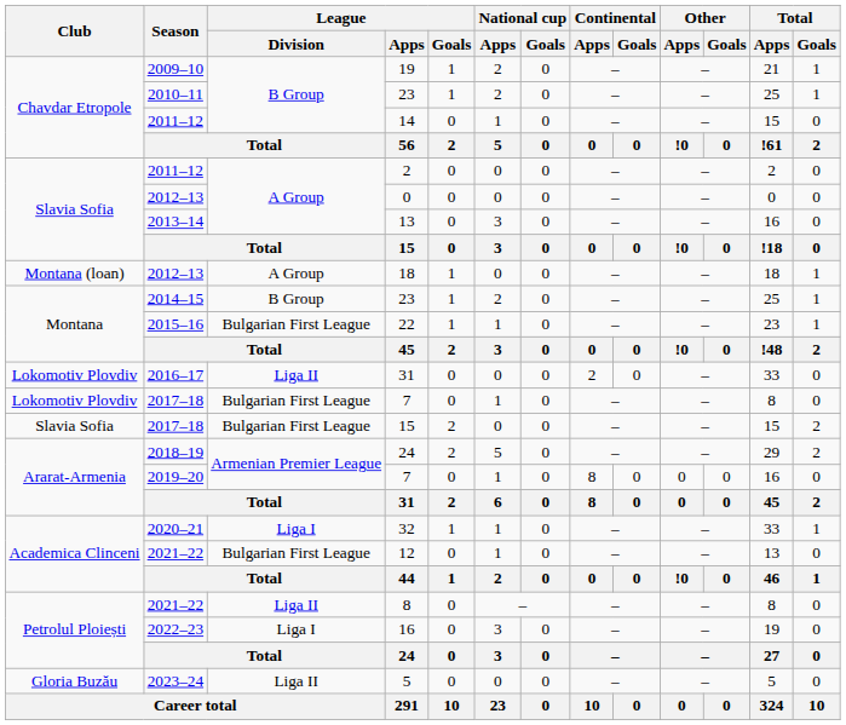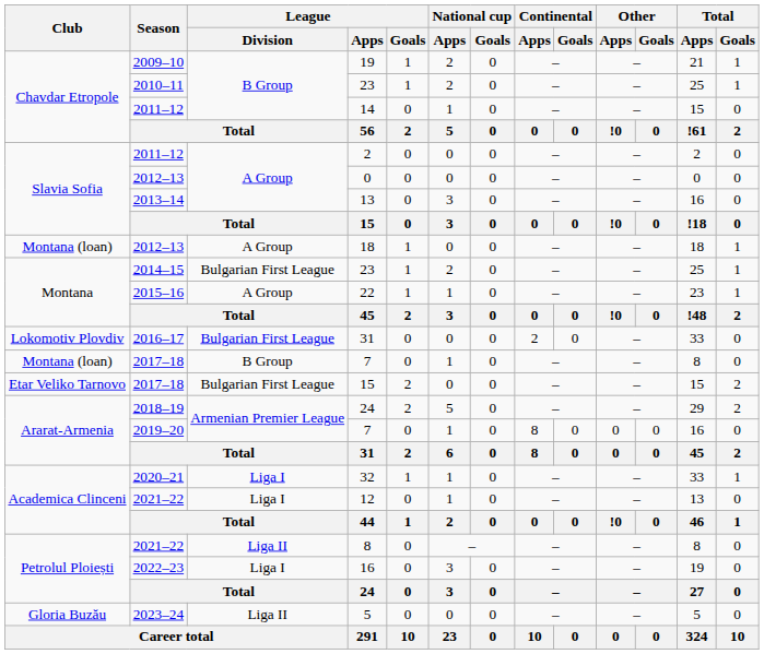 <table class="wikitable" style="text-align:center">
 <tr>
 <th rowspan="2">Club</th>
 <th rowspan="2">Season</th>
 <th colspan="3">League</th>
 <th colspan="2">National cup</th>
 <th colspan="2">Continental</th>
 <th colspan="2">Other</th>
 <th colspan="2">Total</th>
 </tr>
 <tr>
 <th>Division</th>
 <th>Apps</th>
 <th>Goals</th>
 <th>Apps</th>
 <th>Goals</th>
 <th>Apps</th>
 <th>Goals</th>
 <th>Apps</th>
 <th>Goals</th>
 <th>Apps</th>
 <th>Goals</th>
 </tr>
 <tr>
 <td rowspan="4"><a href='#'>Chavdar Etropole</a></td>
 <td><a href='#'>2009–10</a></td>
 <td rowspan="3"><a href='#'>B Group</a></td>
 <td>19</td>
 <td>1</td>
 <td>2</td>
 <td>0</td>
 <td colspan="2">–</td>
 <td colspan="2">–</td>
 <td>21</td>
 <td>1</td>
 </tr>
 <tr>
 <td><a href='#'>2010–11</a></td>
 <td>23</td>
 <td>1</td>
 <td>2</td>
 <td>0</td>
 <td colspan="2">–</td>
 <td colspan="2">–</td>
 <td>25</td>
 <td>1</td>
 </tr>
 <tr>
 <td><a href='#'>2011–12</a></td>
 <td>14</td>
 <td>0</td>
 <td>1</td>
 <td>0</td>
 <td colspan="2">–</td>
 <td colspan="2">–</td>
 <td>15</td>
 <td>0</td>
 </tr>
 <tr>
 <th colspan="2">Total</th>
 <th>56</th>
 <th>2</th>
 <th>5</th>
 <th>0</th>
 <th>0</th>
 <th>0</th>
 <th>!0</th>
 <th>0</th>
 <th>!61</th>
 <th>2</th>
 </tr>
 <tr>
 <td rowspan="4"><a href='#'>Slavia Sofia</a></td>
 <td><a href='#'>2011–12</a></td>
 <td rowspan="3"><a href='#'>A Group</a></td>
 <td>2</td>
 <td>0</td>
 <td>0</td>
 <td>0</td>
 <td colspan="2">–</td>
 <td colspan="2">–</td>
 <td>2</td>
 <td>0</td>
 </tr>
 <tr>
 <td><a href='#'>2012–13</a></td>
 <td>0</td>
 <td>0</td>
 <td>0</td>
 <td>0</td>
 <td colspan="2">–</td>
 <td colspan="2">–</td>
 <td>0</td>
 <td>0</td>
 </tr>
 <tr>
 <td><a href='#'>2013–14</a></td>
 <td>13</td>
 <td>0</td>
 <td>3</td>
 <td>0</td>
 <td colspan="2">–</td>
 <td colspan="2">–</td>
 <td>16</td>
 <td>0</td>
 </tr>
 <tr>
 <th colspan="2">Total</th>
 <th>15</th>
 <th>0</th>
 <th>3</th>
 <th>0</th>
 <th>0</th>
 <th>0</th>
 <th>!0</th>
 <th>0</th>
 <th>!18</th>
 <th>0</th>
 </tr>
 <tr>
 <td><a href='#'>Montana</a> (loan)</td>
 <td><a href='#'>2012–13</a></td>
 <td>A Group</td>
 <td>18</td>
 <td>1</td>
 <td>0</td>
 <td>0</td>
 <td colspan="2">–</td>
 <td colspan="2">–</td>
 <td>18</td>
 <td>1</td>
 </tr>
 <tr>
 <td rowspan="3">Montana</td>
 <td><a href='#'>2014–15</a></td>
-<td>B Group</td>
+<td>Bulgarian First League</td>
 <td>23</td>
 <td>1</td>
 <td>2</td>
 <td>0</td>
 <td colspan="2">–</td>
 <td colspan="2">–</td>
 <td>25</td>
 <td>1</td>
 </tr>
 <tr>
 <td><a href='#'>2015–16</a></td>
-<td>Bulgarian First League</td>
+<td>A Group</td>
 <td>22</td>
 <td>1</td>
 <td>1</td>
 <td>0</td>
 <td colspan="2">–</td>
 <td colspan="2">–</td>
 <td>23</td>
 <td>1</td>
 </tr>
 <tr>
 <th colspan="2">Total</th>
 <th>45</th>
 <th>2</th>
 <th>3</th>
 <th>0</th>
 <th>0</th>
 <th>0</th>
 <th>!0</th>
 <th>0</th>
 <th>!48</th>
 <th>2</th>
 </tr>
 <tr>
 <td><a href='#'>Lokomotiv Plovdiv</a></td>
 <td><a href='#'>2016–17</a></td>
-<td><a href='#'>Liga II</a></td>
+<td><a href='#'>Bulgarian First League</a></td>
 <td>31</td>
 <td>0</td>
 <td>0</td>
 <td>0</td>
 <td>2</td>
 <td>0</td>
 <td colspan="2">–</td>
 <td>33</td>
 <td>0</td>
 </tr>
 <tr>
-<td><a href='#'>Lokomotiv Plovdiv</a></td>
+<td><a href='#'>Montana</a> (loan)</td>
 <td><a href='#'>2017–18</a></td>
-<td>Bulgarian First League</td>
+<td>B Group</td>
 <td>7</td>
 <td>0</td>
 <td>1</td>
 <td>0</td>
 <td colspan="2">–</td>
 <td colspan="2">–</td>
 <td>8</td>
 <td>0</td>
 </tr>
 <tr>
-<td>Slavia Sofia</td>
+<td><a href='#'>Etar Veliko Tarnovo</a></td>
 <td><a href='#'>2017–18</a></td>
 <td>Bulgarian First League</td>
 <td>15</td>
 <td>2</td>
 <td>0</td>
 <td>0</td>
 <td colspan="2">–</td>
 <td colspan="2">–</td>
 <td>15</td>
 <td>2</td>
 </tr>
 <tr>
 <td rowspan="3"><a href='#'>Ararat-Armenia</a></td>
 <td><a href='#'>2018–19</a></td>
 <td rowspan="2"><a href='#'>Armenian Premier League</a></td>
 <td>24</td>
 <td>2</td>
 <td>5</td>
 <td>0</td>
 <td colspan="2">–</td>
 <td colspan="2">–</td>
 <td>29</td>
 <td>2</td>
 </tr>
 <tr>
 <td><a href='#'>2019–20</a></td>
 <td>7</td>
 <td>0</td>
 <td>1</td>
 <td>0</td>
 <td>8</td>
 <td>0</td>
 <td>0</td>
 <td>0</td>
 <td>16</td>
 <td>0</td>
 </tr>
 <tr>
 <th colspan="2">Total</th>
 <th>31</th>
 <th>2</th>
 <th>6</th>
 <th>0</th>
 <th>8</th>
 <th>0</th>
 <th>0</th>
 <th>0</th>
 <th>45</th>
 <th>2</th>
 </tr>
 <tr>
 <td rowspan="3"><a href='#'>Academica Clinceni</a></td>
 <td><a href='#'>2020–21</a></td>
 <td><a href='#'>Liga I</a></td>
 <td>32</td>
 <td>1</td>
 <td>1</td>
 <td>0</td>
 <td colspan="2">–</td>
 <td colspan="2">–</td>
 <td>33</td>
 <td>1</td>
 </tr>
 <tr>
 <td><a href='#'>2021–22</a></td>
-<td>Bulgarian First League</td>
+<td>Liga I</td>
 <td>12</td>
 <td>0</td>
 <td>1</td>
 <td>0</td>
 <td colspan="2">–</td>
 <td colspan="2">–</td>
 <td>13</td>
 <td>0</td>
 </tr>
 <tr>
 <th colspan="2">Total</th>
 <th>44</th>
 <th>1</th>
 <th>2</th>
 <th>0</th>
 <th>0</th>
 <th>0</th>
 <th>!0</th>
 <th>0</th>
 <th>46</th>
 <th>1</th>
 </tr>
 <tr>
 <td rowspan="3"><a href='#'>Petrolul Ploiești</a></td>
 <td><a href='#'>2021–22</a></td>
 <td><a href='#'>Liga II</a></td>
 <td>8</td>
 <td>0</td>
 <td colspan="2">–</td>
 <td colspan="2">–</td>
 <td colspan="2">–</td>
 <td>8</td>
 <td>0</td>
 </tr>
 <tr>
 <td><a href='#'>2022–23</a></td>
 <td>Liga I</td>
 <td>16</td>
 <td>0</td>
 <td>3</td>
 <td>0</td>
 <td colspan="2">–</td>
 <td colspan="2">–</td>
 <td>19</td>
 <td>0</td>
 </tr>
 <tr>
 <th colspan="2">Total</th>
 <th>24</th>
 <th>0</th>
 <th>3</th>
 <th>0</th>
 <th colspan="2">–</th>
 <th colspan="2">–</th>
 <th>27</th>
 <th>0</th>
 </tr>
 <tr>
 <td><a href='#'>Gloria Buzău</a></td>
 <td><a href='#'>2023–24</a></td>
 <td>Liga II</td>
 <td>5</td>
 <td>0</td>
 <td>0</td>
 <td>0</td>
 <td colspan="2">–</td>
 <td colspan="2">–</td>
 <td>5</td>
 <td>0</td>
 </tr>
 <tr>
 <th colspan="3">Career total</th>
 <th>291</th>
 <th>10</th>
 <th>23</th>
 <th>0</th>
 <th>10</th>
 <th>0</th>
 <th>0</th>
 <th>0</th>
 <th>324</th>
 <th>10</th>
 </tr>
 </table>
